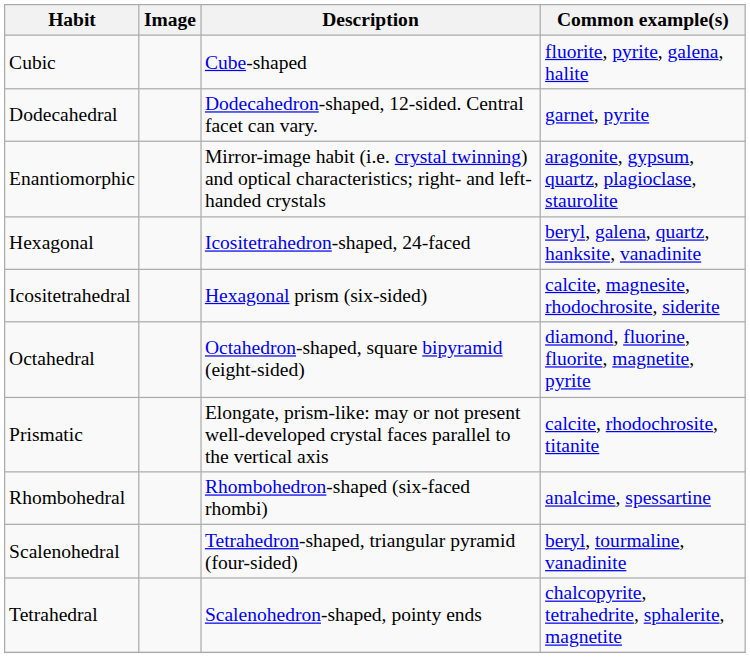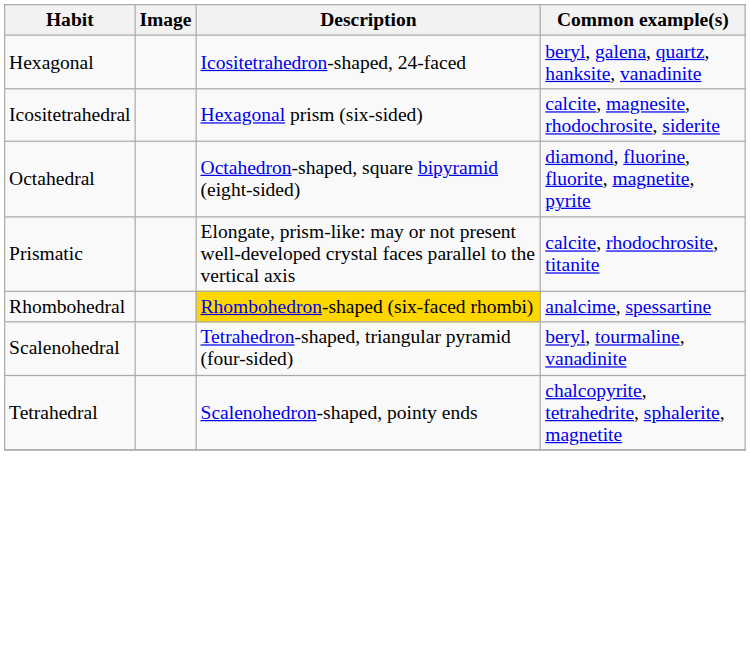 <table class="wikitable">
 <tr>
 <th>Habit</th>
 <th>Image</th>
 <th>Description</th>
 <th>Common example(s)</th>
-</tr>
-<tr>
-<td>Cubic</td>
-<td></td>
-<td><a href='#'>Cube</a>-shaped</td>
-<td><a href='#'>fluorite</a>, <a href='#'>pyrite</a>, <a href='#'>galena</a>, <a href='#'>halite</a></td>
-</tr>
-<tr>
-<td>Dodecahedral</td>
-<td></td>
-<td><a href='#'>Dodecahedron</a>-shaped, 12-sided. Central facet can vary.</td>
-<td><a href='#'>garnet</a>, <a href='#'>pyrite</a></td>
-</tr>
-<tr>
-<td>Enantiomorphic</td>
-<td></td>
-<td>Mirror-image habit (i.e. <a href='#'>crystal twinning</a>) and optical characteristics; right- and left-handed crystals</td>
-<td><a href='#'>aragonite</a>, <a href='#'>gypsum</a>, <a href='#'>quartz</a>, <a href='#'>plagioclase</a>, <a href='#'>staurolite</a></td>
 </tr>
 <tr>
 <td>Hexagonal</td>
 <td></td>
 <td><a href='#'>Icositetrahedron</a>-shaped, 24-faced</td>
 <td><a href='#'>beryl</a>, <a href='#'>galena</a>, <a href='#'>quartz</a>, <a href='#'>hanksite</a>, <a href='#'>vanadinite</a></td>
 </tr>
 <tr>
 <td>Icositetrahedral</td>
 <td></td>
 <td><a href='#'>Hexagonal</a> prism (six-sided)</td>
 <td><a href='#'>calcite</a>, <a href='#'>magnesite</a>, <a href='#'>rhodochrosite</a>, <a href='#'>siderite</a></td>
 </tr>
 <tr>
 <td>Octahedral</td>
 <td></td>
 <td><a href='#'>Octahedron</a>-shaped, square <a href='#'>bipyramid</a> (eight-sided)</td>
 <td><a href='#'>diamond</a>, <a href='#'>fluorine</a>, <a href='#'>fluorite</a>, <a href='#'>magnetite</a>, <a href='#'>pyrite</a></td>
 </tr>
 <tr>
 <td>Prismatic</td>
 <td></td>
 <td>Elongate, prism-like: may or not present well-developed crystal faces parallel to the vertical axis</td>
 <td><a href='#'>calcite</a>, <a href='#'>rhodochrosite</a>, <a href='#'>titanite</a></td>
 </tr>
 <tr>
 <td>Rhombohedral</td>
 <td></td>
-<td><a href='#'>Rhombohedron</a>-shaped (six-faced rhombi)</td>
+<td style="background: gold;"><a href='#'>Rhombohedron</a>-shaped (six-faced rhombi)</td>
 <td><a href='#'>analcime</a>, <a href='#'>spessartine</a></td>
 </tr>
 <tr>
 <td>Scalenohedral</td>
 <td></td>
 <td><a href='#'>Tetrahedron</a>-shaped, triangular pyramid (four-sided)</td>
 <td><a href='#'>beryl</a>, <a href='#'>tourmaline</a>, <a href='#'>vanadinite</a></td>
 </tr>
 <tr>
 <td>Tetrahedral</td>
 <td></td>
 <td><a href='#'>Scalenohedron</a>-shaped, pointy ends</td>
 <td><a href='#'>chalcopyrite</a>, <a href='#'>tetrahedrite</a>, <a href='#'>sphalerite</a>, <a href='#'>magnetite</a></td>
 </tr>
 <tr>
 </tr>
 </table>
